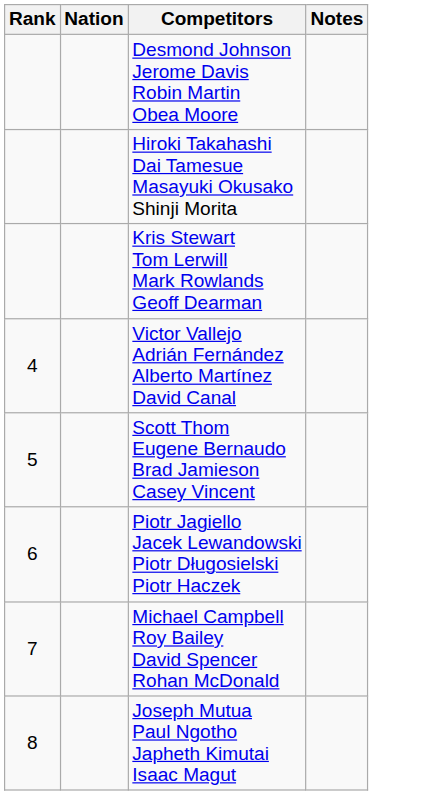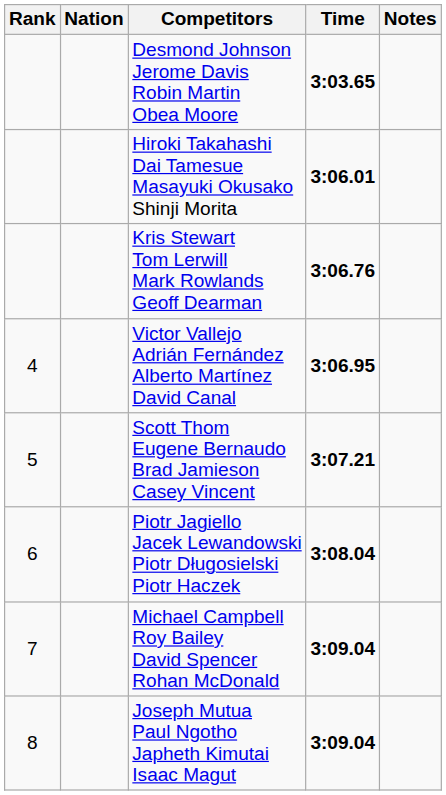 <table class="wikitable sortable" style="text-align:center">
 <tr>
 <th>Rank</th>
 <th>Nation</th>
 <th>Competitors</th>
+<th>Time</th>
 <th>Notes</th>
 </tr>
 <tr>
 <td></td>
 <td align=left></td>
 <td align=left><a href='#'>Desmond Johnson</a><br><a href='#'>Jerome Davis</a><br><a href='#'>Robin Martin</a><br><a href='#'>Obea Moore</a></td>
+<td><strong>3:03.65</strong></td>
 <td></td>
 </tr>
 <tr>
 <td></td>
 <td align=left></td>
 <td align=left><a href='#'>Hiroki Takahashi</a><br><a href='#'>Dai Tamesue</a><br><a href='#'>Masayuki Okusako</a><br>Shinji Morita</td>
+<td><strong>3:06.01</strong></td>
 <td></td>
 </tr>
 <tr>
 <td></td>
 <td align=left></td>
 <td align=left><a href='#'>Kris Stewart</a><br><a href='#'>Tom Lerwill</a><br><a href='#'>Mark Rowlands</a><br><a href='#'>Geoff Dearman</a></td>
+<td><strong>3:06.76</strong></td>
 <td></td>
 </tr>
 <tr>
 <td>4</td>
 <td align=left></td>
 <td align=left><a href='#'>Victor Vallejo</a><br><a href='#'>Adrián Fernández</a><br><a href='#'>Alberto Martínez</a><br><a href='#'>David Canal</a></td>
+<td><strong>3:06.95</strong></td>
 <td></td>
 </tr>
 <tr>
 <td>5</td>
 <td align=left></td>
 <td align=left><a href='#'>Scott Thom</a><br><a href='#'>Eugene Bernaudo</a><br><a href='#'>Brad Jamieson</a><br><a href='#'>Casey Vincent</a></td>
+<td><strong>3:07.21</strong></td>
 <td></td>
 </tr>
 <tr>
 <td>6</td>
 <td align=left></td>
 <td align=left><a href='#'>Piotr Jagiello</a><br><a href='#'>Jacek Lewandowski</a><br><a href='#'>Piotr Długosielski</a><br><a href='#'>Piotr Haczek</a></td>
+<td><strong>3:08.04</strong></td>
 <td></td>
 </tr>
 <tr>
 <td>7</td>
 <td align=left></td>
 <td align=left><a href='#'>Michael Campbell</a><br><a href='#'>Roy Bailey</a><br><a href='#'>David Spencer</a><br><a href='#'>Rohan McDonald</a></td>
+<td><strong>3:09.04</strong></td>
 <td></td>
 </tr>
 <tr>
 <td>8</td>
 <td align=left></td>
 <td align=left><a href='#'>Joseph Mutua</a><br><a href='#'>Paul Ngotho</a><br><a href='#'>Japheth Kimutai</a><br><a href='#'>Isaac Magut</a></td>
+<td><strong>3:09.04</strong></td>
 <td></td>
 </tr>
 </table>
